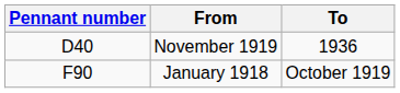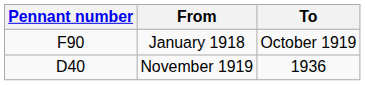 <table class="wikitable" style="text-align:center">
 <tr>
 <th><a href='#'>Pennant number</a></th>
 <th>From</th>
 <th>To</th>
 </tr>
 <tr>
+<td>F90</td>
+<td>January 1918</td>
+<td>October 1919</td>
+</tr>
+<tr>
 <td>D40</td>
 <td>November 1919</td>
 <td>1936</td>
 </tr>
-<tr>
-<td>F90</td>
-<td>January 1918</td>
-<td>October 1919</td>
-</tr>
 </table>
